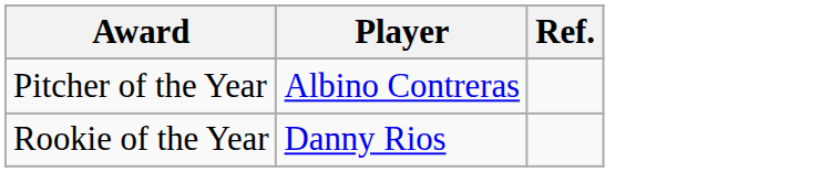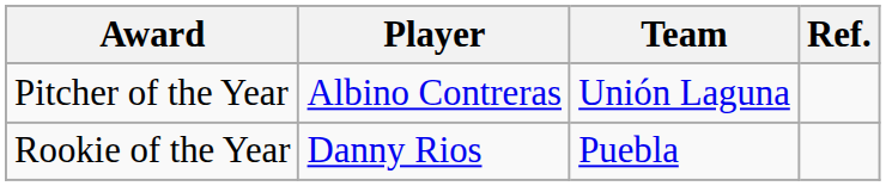 <table class="wikitable">
 <tr>
 <th>Award</th>
 <th>Player</th>
+<th>Team</th>
 <th>Ref.</th>
 </tr>
 <tr>
 <td scope="row">Pitcher of the Year</td>
 <td> <a href='#'>Albino Contreras</a></td>
+<td><a href='#'>Unión Laguna</a></td>
 <td align=center></td>
 </tr>
 <tr>
 <td scope="row">Rookie of the Year</td>
 <td> <a href='#'>Danny Rios</a></td>
+<td><a href='#'>Puebla</a></td>
 <td align=center></td>
 </tr>
 </table>
